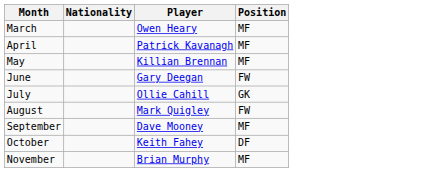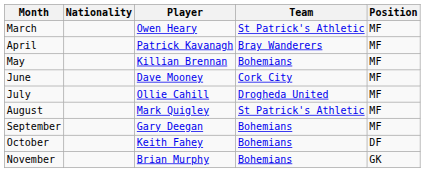 <table class="wikitable sortable">
 <tr>
 <th>Month</th>
 <th>Nationality</th>
 <th>Player</th>
+<th>Team</th>
 <th>Position</th>
 </tr>
 <tr>
 <td>March</td>
 <td></td>
 <td><a href='#'>Owen Heary</a></td>
+<td><a href='#'>St Patrick's Athletic</a></td>
 <td>MF</td>
 </tr>
 <tr>
 <td>April</td>
 <td></td>
 <td><a href='#'>Patrick Kavanagh</a></td>
+<td><a href='#'>Bray Wanderers</a></td>
 <td>MF</td>
 </tr>
 <tr>
 <td>May</td>
 <td></td>
 <td><a href='#'>Killian Brennan</a></td>
+<td><a href='#'>Bohemians</a></td>
 <td>MF</td>
 </tr>
 <tr>
 <td>June</td>
 <td></td>
-<td><a href='#'>Gary Deegan</a></td>
-<td>FW</td>
+<td><a href='#'>Dave Mooney</a></td>
+<td><a href='#'>Cork City</a></td>
+<td>MF</td>
 </tr>
 <tr>
 <td>July</td>
 <td></td>
 <td><a href='#'>Ollie Cahill</a></td>
-<td>GK</td>
+<td><a href='#'>Drogheda United</a></td>
+<td>MF</td>
 </tr>
 <tr>
 <td>August</td>
 <td></td>
 <td><a href='#'>Mark Quigley</a></td>
-<td>FW</td>
+<td><a href='#'>St Patrick's Athletic</a></td>
+<td>MF</td>
 </tr>
 <tr>
 <td>September</td>
 <td></td>
-<td><a href='#'>Dave Mooney</a></td>
+<td><a href='#'>Gary Deegan</a></td>
+<td><a href='#'>Bohemians</a></td>
 <td>MF</td>
 </tr>
 <tr>
 <td>October</td>
 <td></td>
 <td><a href='#'>Keith Fahey</a></td>
+<td><a href='#'>Bohemians</a></td>
 <td>DF</td>
 </tr>
 <tr>
 <td>November</td>
 <td></td>
 <td><a href='#'>Brian Murphy</a></td>
-<td>MF</td>
+<td><a href='#'>Bohemians</a></td>
+<td>GK</td>
 </tr>
 </table>
